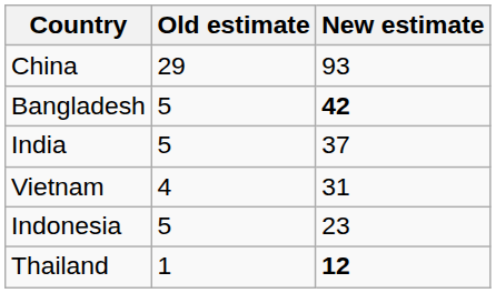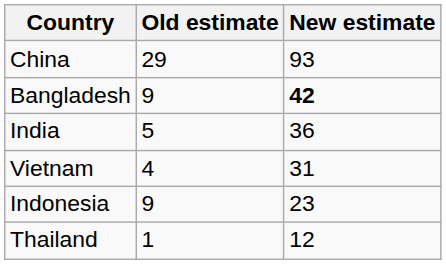 <table class="wikitable">
 <tr>
 <th>Country</th>
 <th>Old estimate</th>
 <th>New estimate</th>
 </tr>
 <tr>
 <td>China</td>
 <td>29</td>
 <td>93</td>
 </tr>
 <tr>
 <td>Bangladesh</td>
-<td>5</td>
+<td>9</td>
 <td><strong>42</strong></td>
 </tr>
 <tr>
 <td>India</td>
 <td>5</td>
-<td>37</td>
+<td>36</td>
 </tr>
 <tr>
 <td>Vietnam</td>
 <td>4</td>
 <td>31</td>
 </tr>
 <tr>
 <td>Indonesia</td>
-<td>5</td>
+<td>9</td>
 <td>23</td>
 </tr>
 <tr>
 <td>Thailand</td>
 <td>1</td>
-<td><strong>12</strong></td>
+<td>12</td>
 </tr>
 </table>
